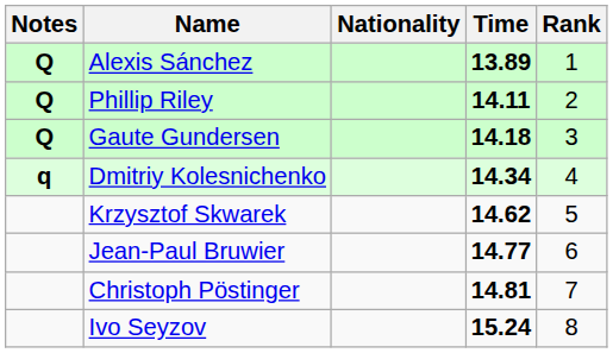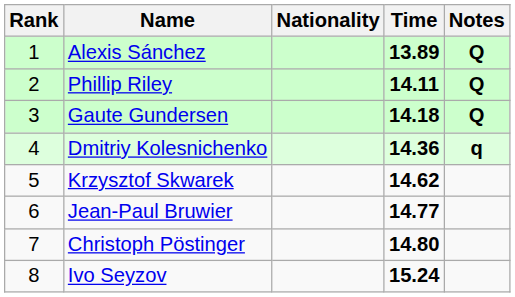 <table class="wikitable sortable" style="text-align:center">
 <tr>
-<th>Notes</th>
+<th>Rank</th>
 <th>Name</th>
 <th>Nationality</th>
 <th>Time</th>
-<th>Rank</th>
+<th>Notes</th>
 </tr>
 <tr bgcolor=ccffcc>
-<td><strong>Q</strong></td>
+<td>1</td>
 <td align=left><a href='#'>Alexis Sánchez</a></td>
 <td align=left></td>
 <td><strong>13.89</strong></td>
-<td>1</td>
+<td><strong>Q</strong></td>
 </tr>
 <tr bgcolor=ccffcc>
-<td><strong>Q</strong></td>
+<td>2</td>
 <td align=left><a href='#'>Phillip Riley</a></td>
 <td align=left></td>
 <td><strong>14.11</strong></td>
-<td>2</td>
+<td><strong>Q</strong></td>
 </tr>
 <tr bgcolor=ccffcc>
-<td><strong>Q</strong></td>
+<td>3</td>
 <td align=left><a href='#'>Gaute Gundersen</a></td>
 <td align=left></td>
 <td><strong>14.18</strong></td>
-<td>3</td>
+<td><strong>Q</strong></td>
 </tr>
 <tr bgcolor=ddffdd>
-<td><strong>q</strong></td>
+<td>4</td>
 <td align=left><a href='#'>Dmitriy Kolesnichenko</a></td>
 <td align=left></td>
-<td><strong>14.34</strong></td>
-<td>4</td>
+<td><strong>14.36</strong></td>
+<td><strong>q</strong></td>
 </tr>
 <tr>
-<td></td>
+<td>5</td>
 <td align=left><a href='#'>Krzysztof Skwarek</a></td>
 <td align=left></td>
 <td><strong>14.62</strong></td>
-<td>5</td>
+<td></td>
 </tr>
 <tr>
-<td></td>
+<td>6</td>
 <td align=left><a href='#'>Jean-Paul Bruwier</a></td>
 <td align=left></td>
 <td><strong>14.77</strong></td>
-<td>6</td>
+<td></td>
 </tr>
 <tr>
-<td></td>
+<td>7</td>
 <td align=left><a href='#'>Christoph Pöstinger</a></td>
 <td align=left></td>
-<td><strong>14.81</strong></td>
-<td>7</td>
+<td><strong>14.80</strong></td>
+<td></td>
 </tr>
 <tr>
-<td></td>
+<td>8</td>
 <td align=left><a href='#'>Ivo Seyzov</a></td>
 <td align=left></td>
 <td><strong>15.24</strong></td>
-<td>8</td>
+<td></td>
 </tr>
 </table>
